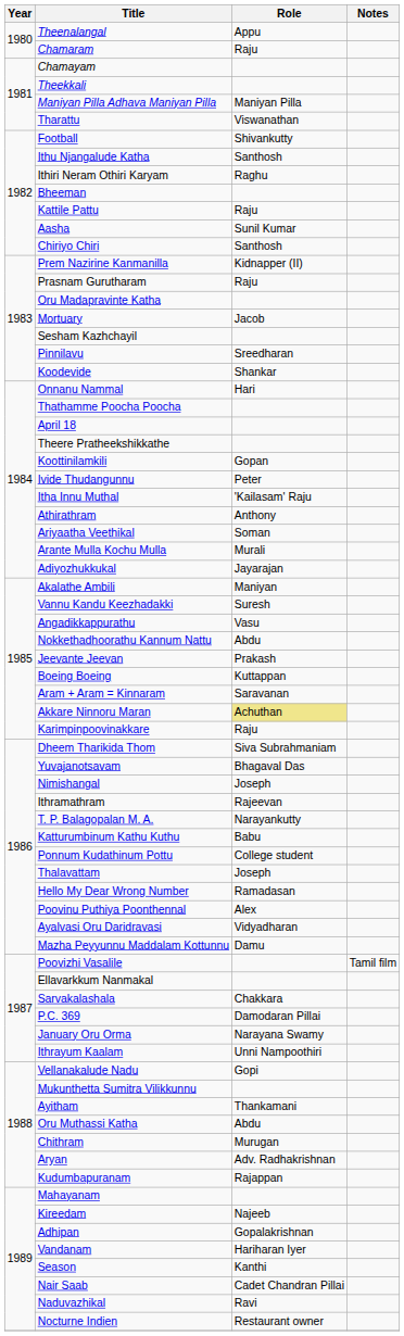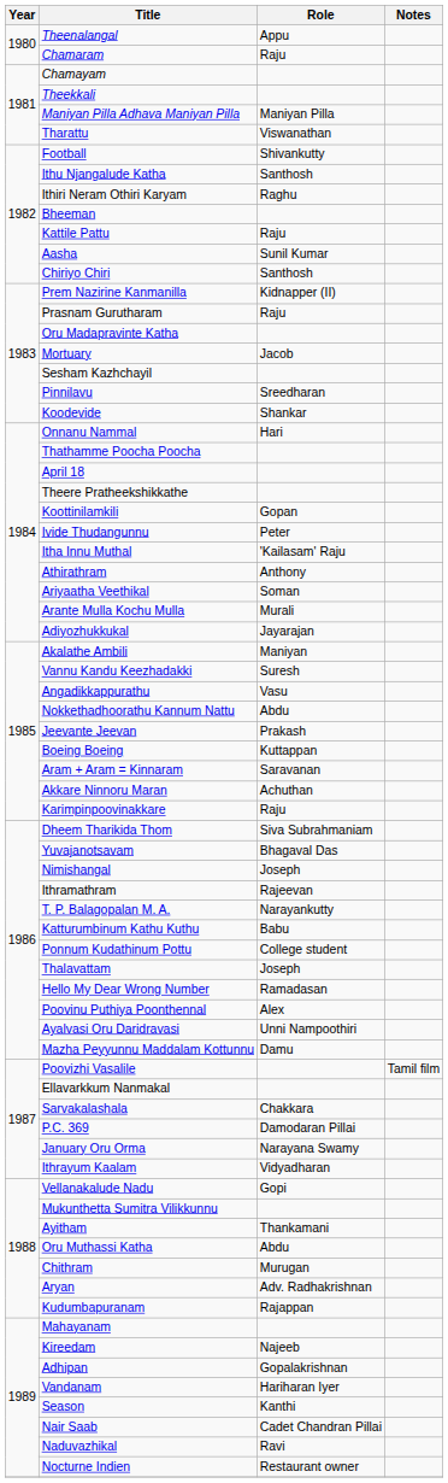 <table class="wikitable sortable">
 <tr>
 <th>Year</th>
 <th>Title</th>
 <th>Role</th>
 <th class="unsortable">Notes</th>
 </tr>
 <tr>
 <td rowspan=2>1980</td>
 <td><em><a href='#'>Theenalangal</a></em></td>
 <td>Appu</td>
 <td></td>
 </tr>
 <tr>
 <td><em><a href='#'>Chamaram</a></em></td>
 <td>Raju</td>
 <td></td>
 </tr>
 <tr>
 <td rowspan=4>1981</td>
 <td><em>Chamayam</em></td>
 <td></td>
 <td></td>
 </tr>
 <tr>
 <td><em><a href='#'>Theekkali</a></em></td>
 <td></td>
 <td></td>
 </tr>
 <tr>
 <td><em><a href='#'>Maniyan Pilla Adhava Maniyan Pilla</a></td>
 <td>Maniyan Pilla</td>
 <td></td>
 </tr>
 <tr>
 <td></em><a href='#'>Tharattu</a><em></td>
 <td>Viswanathan</td>
 <td></td>
 </tr>
 <tr>
 <td rowspan=7>1982</td>
 <td></em><a href='#'>Football</a><em></td>
 <td>Shivankutty</td>
 <td></td>
 </tr>
 <tr>
 <td></em><a href='#'>Ithu Njangalude Katha</a><em></td>
 <td>Santhosh</td>
 <td></td>
 </tr>
 <tr>
 <td></em>Ithiri Neram Othiri Karyam<em></td>
 <td>Raghu</td>
 <td></td>
 </tr>
 <tr>
 <td></em><a href='#'>Bheeman</a><em></td>
 <td></td>
 <td></td>
 </tr>
 <tr>
 <td></em><a href='#'>Kattile Pattu</a><em></td>
 <td>Raju</td>
 <td></td>
 </tr>
 <tr>
 <td></em><a href='#'>Aasha</a><em></td>
 <td>Sunil Kumar</td>
 <td></td>
 </tr>
 <tr>
 <td></em><a href='#'>Chiriyo Chiri</a><em></td>
 <td>Santhosh</td>
 <td></td>
 </tr>
 <tr>
 <td rowspan=7>1983</td>
 <td></em><a href='#'>Prem Nazirine Kanmanilla</a><em></td>
 <td>Kidnapper (II)</td>
 <td></td>
 </tr>
 <tr>
 <td></em>Prasnam Gurutharam<em></td>
 <td>Raju</td>
 <td></td>
 </tr>
 <tr>
 <td></em><a href='#'>Oru Madapravinte Katha</a><em></td>
 <td></td>
 <td></td>
 </tr>
 <tr>
 <td></em><a href='#'>Mortuary</a><em></td>
 <td>Jacob</td>
 <td></td>
 </tr>
 <tr>
 <td></em>Sesham Kazhchayil<em></td>
 <td></td>
 <td></td>
 </tr>
 <tr>
 <td></em><a href='#'>Pinnilavu</a><em></td>
 <td>Sreedharan</td>
 <td></td>
 </tr>
 <tr>
 <td></em><a href='#'>Koodevide</a><em></td>
 <td>Shankar</td>
 <td></td>
 </tr>
 <tr>
 <td rowspan=11>1984</td>
 <td></em><a href='#'>Onnanu Nammal</a><em></td>
 <td>Hari</td>
 <td></td>
 </tr>
 <tr>
 <td></em><a href='#'>Thathamme Poocha Poocha</a><em></td>
 <td></td>
 <td></td>
 </tr>
 <tr>
 <td></em><a href='#'>April 18</a><em></td>
 <td></td>
 <td></td>
 </tr>
 <tr>
 <td></em>Theere Pratheekshikkathe<em></td>
 <td></td>
 <td></td>
 </tr>
 <tr>
 <td></em><a href='#'>Koottinilamkili</a><em></td>
 <td>Gopan</td>
 <td></td>
 </tr>
 <tr>
 <td></em><a href='#'>Ivide Thudangunnu</a><em></td>
 <td>Peter</td>
 <td></td>
 </tr>
 <tr>
 <td></em><a href='#'>Itha Innu Muthal</a><em></td>
 <td>'Kailasam' Raju</td>
 <td></td>
 </tr>
 <tr>
 <td></em><a href='#'>Athirathram</a><em></td>
 <td>Anthony</td>
 <td></td>
 </tr>
 <tr>
 <td></em><a href='#'>Ariyaatha Veethikal</a><em></td>
 <td>Soman</td>
 <td></td>
 </tr>
 <tr>
 <td></em><a href='#'>Arante Mulla Kochu Mulla</a><em></td>
 <td>Murali</td>
 <td></td>
 </tr>
 <tr>
 <td></em><a href='#'>Adiyozhukkukal</a><em></td>
 <td>Jayarajan</td>
 <td></td>
 </tr>
 <tr>
 <td rowspan=9>1985</td>
 <td></em><a href='#'>Akalathe Ambili</a><em></td>
 <td>Maniyan</td>
 <td></td>
 </tr>
 <tr>
 <td></em><a href='#'>Vannu Kandu Keezhadakki</a><em></td>
 <td>Suresh</td>
 <td></td>
 </tr>
 <tr>
 <td></em><a href='#'>Angadikkappurathu</a><em></td>
 <td>Vasu</td>
 <td></td>
 </tr>
 <tr>
 <td></em><a href='#'>Nokkethadhoorathu Kannum Nattu</a><em></td>
 <td>Abdu</td>
 <td></td>
 </tr>
 <tr>
 <td></em><a href='#'>Jeevante Jeevan</a><em></td>
 <td>Prakash</td>
 <td></td>
 </tr>
 <tr>
 <td></em><a href='#'>Boeing Boeing</a><em></td>
 <td>Kuttappan</td>
 <td></td>
 </tr>
 <tr>
 <td></em><a href='#'>Aram + Aram = Kinnaram</a><em></td>
 <td>Saravanan</td>
 <td></td>
 </tr>
 <tr>
 <td></em><a href='#'>Akkare Ninnoru Maran</a><em></td>
-<td style="background: khaki;">Achuthan</td>
+<td>Achuthan</td>
 <td></td>
 </tr>
 <tr>
 <td></em><a href='#'>Karimpinpoovinakkare</a><em></td>
 <td>Raju</td>
 <td></td>
 </tr>
 <tr>
 <td rowspan=12>1986</td>
 <td></em><a href='#'>Dheem Tharikida Thom</a><em></td>
 <td>Siva Subrahmaniam</td>
 <td></td>
 </tr>
 <tr>
 <td></em><a href='#'>Yuvajanotsavam</a><em></td>
 <td>Bhagaval Das</td>
 <td></td>
 </tr>
 <tr>
 <td></em><a href='#'>Nimishangal</a><em></td>
 <td>Joseph</td>
 <td></td>
 </tr>
 <tr>
 <td></em>Ithramathram<em></td>
 <td>Rajeevan</td>
 <td></td>
 </tr>
 <tr>
 <td></em><a href='#'>T. P. Balagopalan M. A.</a><em></td>
 <td>Narayankutty</td>
 <td></td>
 </tr>
 <tr>
 <td></em><a href='#'>Katturumbinum Kathu Kuthu</a><em></td>
 <td>Babu</td>
 <td></td>
 </tr>
 <tr>
 <td></em><a href='#'>Ponnum Kudathinum Pottu</a><em></td>
 <td>College student</td>
 <td></td>
 </tr>
 <tr>
 <td></em><a href='#'>Thalavattam</a><em></td>
 <td>Joseph</td>
 <td></td>
 </tr>
 <tr>
 <td></em><a href='#'>Hello My Dear Wrong Number</a><em></td>
 <td>Ramadasan</td>
 <td></td>
 </tr>
 <tr>
 <td></em><a href='#'>Poovinu Puthiya Poonthennal</a><em></td>
 <td>Alex</td>
 <td></td>
 </tr>
 <tr>
 <td></em><a href='#'>Ayalvasi Oru Daridravasi</a><em></td>
-<td>Vidyadharan</td>
+<td>Unni Nampoothiri</td>
 <td></td>
 </tr>
 <tr>
 <td></em><a href='#'>Mazha Peyyunnu Maddalam Kottunnu</a><em></td>
 <td>Damu</td>
 <td></td>
 </tr>
 <tr>
 <td rowspan=6>1987</td>
 <td></em><a href='#'>Poovizhi Vasalile</a><em></td>
 <td></td>
 <td>Tamil film</td>
 </tr>
 <tr>
 <td></em>Ellavarkkum Nanmakal<em></td>
 <td></td>
 <td></td>
 </tr>
 <tr>
 <td></em><a href='#'>Sarvakalashala</a><em></td>
 <td>Chakkara</td>
 <td></td>
 </tr>
 <tr>
 <td></em><a href='#'>P.C. 369</a><em></td>
 <td>Damodaran Pillai</td>
 <td></td>
 </tr>
 <tr>
 <td></em><a href='#'>January Oru Orma</a><em></td>
 <td>Narayana Swamy</td>
 <td></td>
 </tr>
 <tr>
 <td></em><a href='#'>Ithrayum Kaalam</a><em></td>
-<td>Unni Nampoothiri</td>
+<td>Vidyadharan</td>
 <td></td>
 </tr>
 <tr>
 <td rowspan=7>1988</td>
 <td></em><a href='#'>Vellanakalude Nadu</a><em></td>
 <td>Gopi</td>
 <td></td>
 </tr>
 <tr>
 <td></em><a href='#'>Mukunthetta Sumitra Vilikkunnu</a><em></td>
 <td></td>
 <td></td>
 </tr>
 <tr>
 <td></em><a href='#'>Ayitham</a><em></td>
 <td>Thankamani</td>
 <td></td>
 </tr>
 <tr>
 <td></em><a href='#'>Oru Muthassi Katha</a><em></td>
 <td>Abdu</td>
 <td></td>
 </tr>
 <tr>
 <td></em><a href='#'>Chithram</a><em></td>
 <td>Murugan</td>
 <td></td>
 </tr>
 <tr>
 <td></em><a href='#'>Aryan</a><em></td>
 <td>Adv. Radhakrishnan</td>
 <td></td>
 </tr>
 <tr>
 <td></em><a href='#'>Kudumbapuranam</a><em></td>
 <td>Rajappan</td>
 <td></td>
 </tr>
 <tr>
 <td rowspan=8>1989</td>
 <td></em><a href='#'>Mahayanam</a><em></td>
 <td></td>
 <td></td>
 </tr>
 <tr>
 <td></em><a href='#'>Kireedam</a><em></td>
 <td>Najeeb</td>
 <td></td>
 </tr>
 <tr>
 <td></em><a href='#'>Adhipan</a><em></td>
 <td>Gopalakrishnan</td>
 <td></td>
 </tr>
 <tr>
 <td></em><a href='#'>Vandanam</a><em></td>
 <td>Hariharan Iyer</td>
 <td></td>
 </tr>
 <tr>
 <td></em><a href='#'>Season</a><em></td>
 <td>Kanthi</td>
 <td></td>
 </tr>
 <tr>
 <td></em><a href='#'>Nair Saab</a><em></td>
 <td>Cadet Chandran Pillai</td>
 <td></td>
 </tr>
 <tr>
 <td></em><a href='#'>Naduvazhikal</a><em></td>
 <td>Ravi</td>
 <td></td>
 </tr>
 <tr>
 <td></em><a href='#'>Nocturne Indien</a><em></td>
 <td>Restaurant owner</td>
 <td></td>
 </tr>
 <tr>
 </tr>
 </table>
